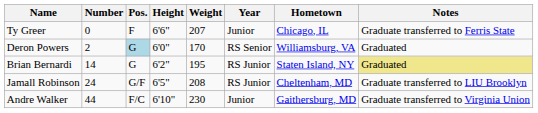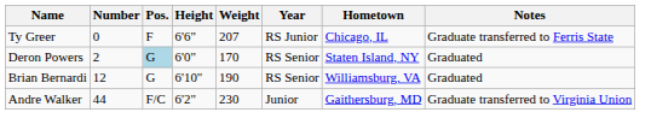 <table class="wikitable sortable" border="1">
 <tr>
 <th>Name</th>
 <th>Number</th>
 <th>Pos.</th>
 <th>Height</th>
 <th>Weight</th>
 <th>Year</th>
 <th>Hometown</th>
 <th class="unsortable">Notes</th>
 </tr>
 <tr>
 <td>Ty Greer</td>
 <td>0</td>
 <td>F</td>
 <td>6'6"</td>
 <td>207</td>
-<td>Junior</td>
+<td>RS Junior</td>
 <td><a href='#'>Chicago, IL</a></td>
 <td>Graduate transferred to <a href='#'>Ferris State</a></td>
 </tr>
 <tr>
 <td>Deron Powers</td>
 <td>2</td>
 <td style="background: lightblue;">G</td>
 <td>6'0"</td>
 <td>170</td>
 <td>RS Senior</td>
-<td><a href='#'>Williamsburg, VA</a></td>
+<td><a href='#'>Staten Island, NY</a></td>
 <td>Graduated</td>
 </tr>
 <tr>
 <td>Brian Bernardi</td>
-<td>14</td>
+<td>12</td>
 <td>G</td>
-<td>6'2"</td>
-<td>195</td>
-<td>RS Junior</td>
-<td><a href='#'>Staten Island, NY</a></td>
-<td style="background: khaki;">Graduated</td>
-</tr>
-<tr>
-<td>Jamall Robinson</td>
-<td>24</td>
-<td>G/F</td>
-<td>6'5"</td>
-<td>208</td>
-<td>RS Junior</td>
-<td><a href='#'>Cheltenham, MD</a></td>
-<td>Graduate transferred to <a href='#'>LIU Brooklyn</a></td>
+<td>6'10"</td>
+<td>190</td>
+<td>RS Senior</td>
+<td><a href='#'>Williamsburg, VA</a></td>
+<td>Graduated</td>
 </tr>
 <tr>
 <td>Andre Walker</td>
 <td>44</td>
 <td>F/C</td>
-<td>6'10"</td>
+<td>6'2"</td>
 <td>230</td>
 <td>Junior</td>
 <td><a href='#'>Gaithersburg, MD</a></td>
 <td>Graduate transferred to <a href='#'>Virginia Union</a></td>
 </tr>
 </table>
